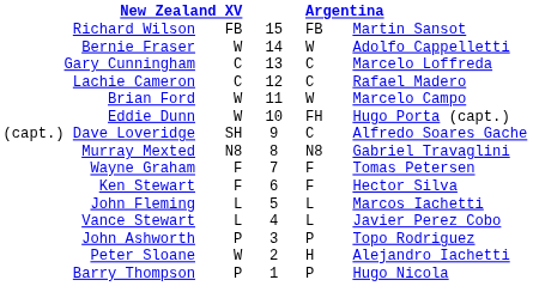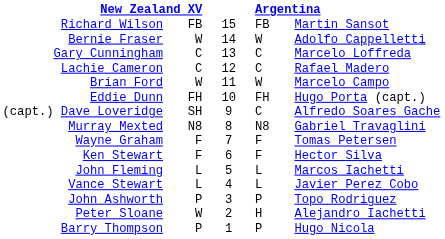 <table width="100%" style="font-size: 90%; " cellspacing="0" cellpadding="0" align=center>
 <tr>
 <td width=41%; text-align=right></td>
 <td width=3%; text-align:right></td>
 <td width=4%; text-align:center></td>
 <td width=3%; text-align:left></td>
 <td width=49%; text-align:left></td>
 </tr>
 <tr>
 <td colspan=2; align=right><strong><a href='#'>New Zealand XV</a></strong></td>
 <td></td>
 <td colspan=2;><strong><a href='#'>Argentina</a></strong></td>
 </tr>
 <tr>
 <td align=right><a href='#'>Richard Wilson</a></td>
 <td align=right>FB</td>
 <td align=center>15</td>
 <td>FB</td>
 <td><a href='#'>Martin Sansot</a></td>
 </tr>
 <tr>
 <td align=right><a href='#'>Bernie Fraser</a></td>
 <td align=right>W</td>
 <td align=center>14</td>
 <td>W</td>
 <td><a href='#'>Adolfo Cappelletti</a></td>
 </tr>
 <tr>
 <td align=right><a href='#'>Gary Cunningham</a></td>
 <td align=right>C</td>
 <td align=center>13</td>
 <td>C</td>
 <td><a href='#'>Marcelo Loffreda</a></td>
 </tr>
 <tr>
 <td align=right><a href='#'>Lachie Cameron</a></td>
 <td align=right>C</td>
 <td align=center>12</td>
 <td>C</td>
 <td><a href='#'>Rafael Madero</a></td>
 </tr>
 <tr>
 <td align=right><a href='#'>Brian Ford</a></td>
 <td align=right>W</td>
 <td align=center>11</td>
 <td>W</td>
 <td><a href='#'>Marcelo Campo</a></td>
 </tr>
 <tr>
 <td align=right><a href='#'>Eddie Dunn</a></td>
-<td align=right>W</td>
+<td align=right>FH</td>
 <td align=center>10</td>
 <td>FH</td>
 <td><a href='#'>Hugo Porta</a> (capt.)</td>
 </tr>
 <tr>
 <td align=right>(capt.) <a href='#'>Dave Loveridge</a></td>
 <td align=right>SH</td>
 <td align=center>9</td>
 <td>C</td>
 <td><a href='#'>Alfredo Soares Gache</a></td>
 </tr>
 <tr>
 <td align=right><a href='#'>Murray Mexted</a></td>
 <td align=right>N8</td>
 <td align=center>8</td>
 <td>N8</td>
 <td><a href='#'>Gabriel Travaglini</a></td>
 </tr>
 <tr>
 <td align=right><a href='#'>Wayne Graham</a></td>
 <td align=right>F</td>
 <td align=center>7</td>
 <td>F</td>
 <td><a href='#'>Tomas Petersen</a></td>
 </tr>
 <tr>
 <td align=right><a href='#'>Ken Stewart</a></td>
 <td align=right>F</td>
 <td align=center>6</td>
 <td>F</td>
 <td><a href='#'>Hector Silva</a></td>
 </tr>
 <tr>
 <td align=right><a href='#'>John Fleming</a></td>
 <td align=right>L</td>
 <td align=center>5</td>
 <td>L</td>
 <td><a href='#'>Marcos Iachetti</a></td>
 </tr>
 <tr>
 <td align=right><a href='#'>Vance Stewart</a></td>
 <td align=right>L</td>
 <td align=center>4</td>
 <td>L</td>
 <td><a href='#'>Javier Perez Cobo</a></td>
 </tr>
 <tr>
 <td align=right><a href='#'>John Ashworth</a></td>
 <td align=right>P</td>
 <td align=center>3</td>
 <td>P</td>
 <td><a href='#'>Topo Rodriguez</a></td>
 </tr>
 <tr>
 <td align=right><a href='#'>Peter Sloane</a></td>
 <td align=right>W</td>
 <td align=center>2</td>
 <td>H</td>
 <td><a href='#'>Alejandro Iachetti</a></td>
 </tr>
 <tr>
 <td align=right><a href='#'>Barry Thompson</a></td>
 <td align=right>P</td>
 <td align=center>1</td>
 <td>P</td>
 <td><a href='#'>Hugo Nicola</a></td>
 </tr>
 </table>
